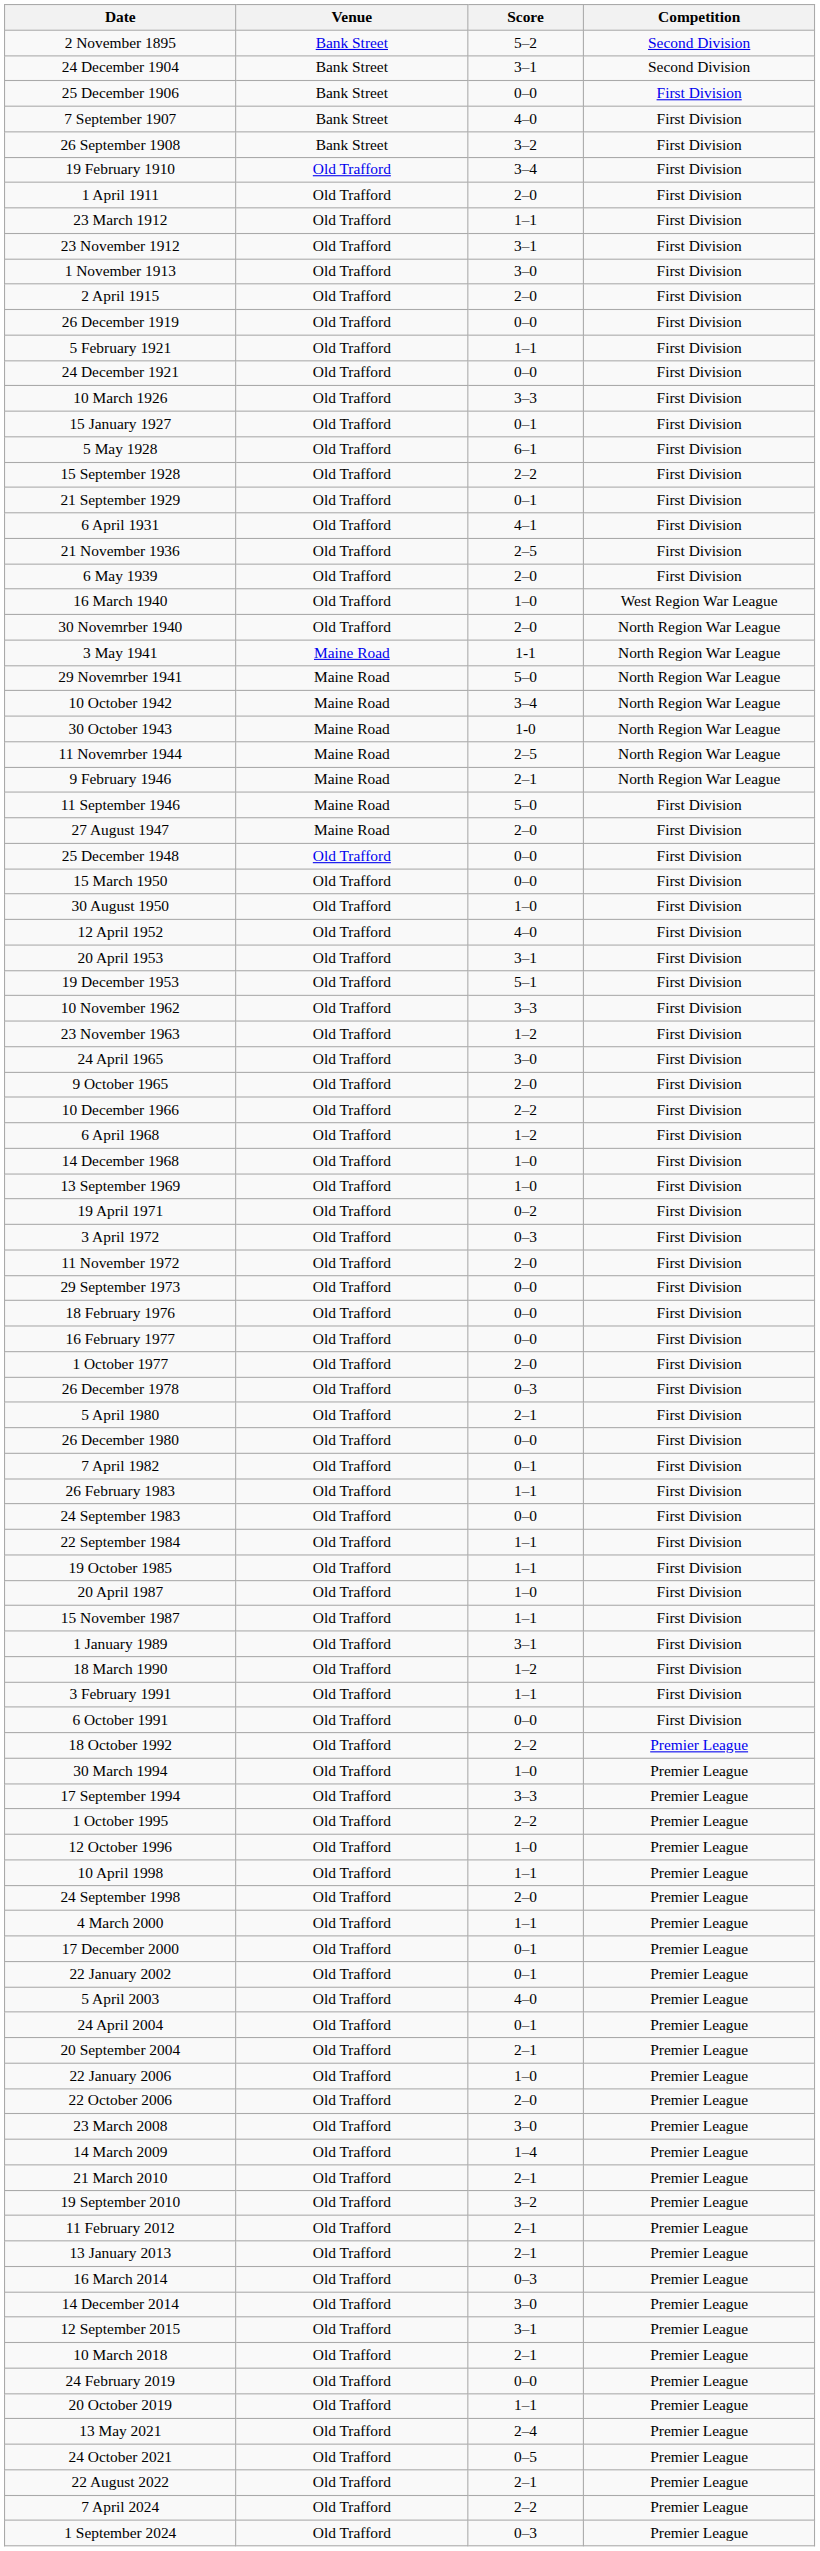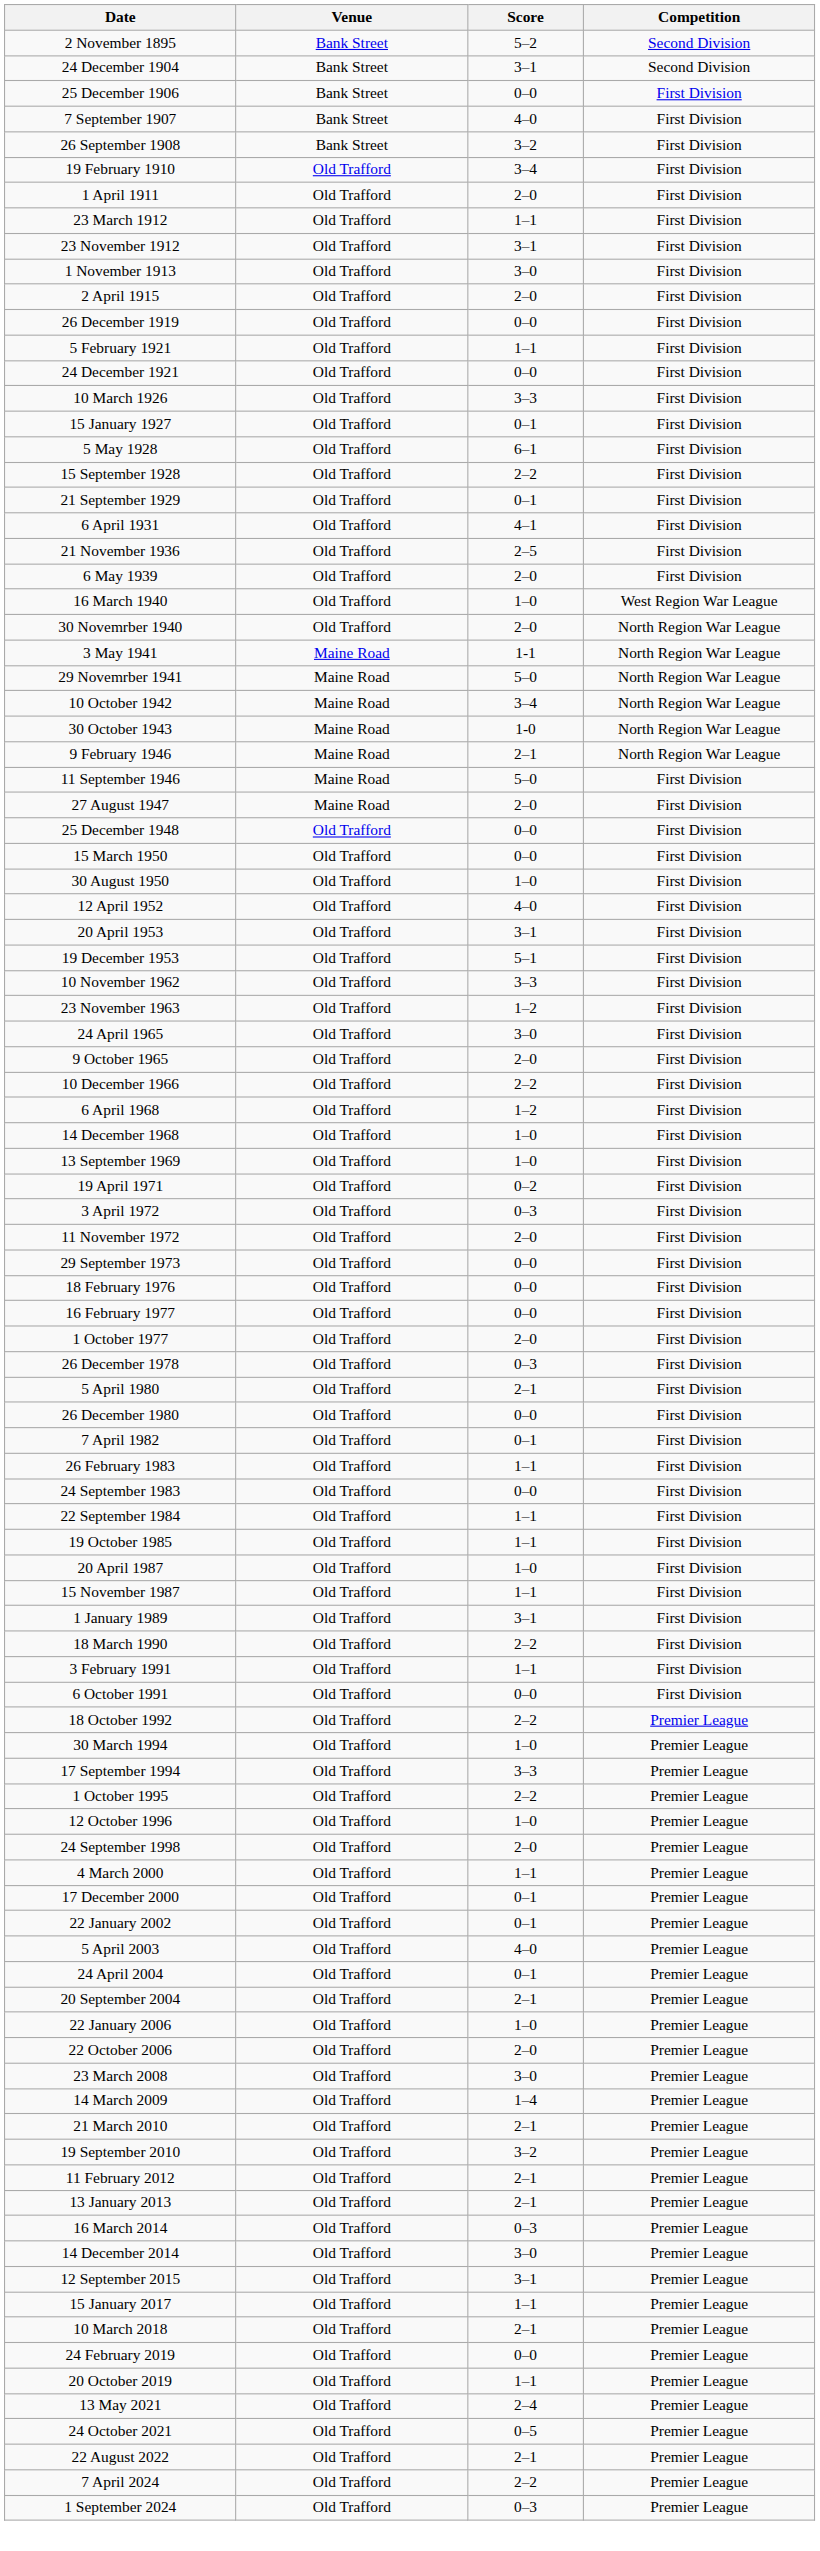 <table class="wikitable" style="font-size:90%;width:60%;text-align:center">
 <tr>
 <th width=20%>Date</th>
 <th width=20%>Venue</th>
 <th width=10%>Score</th>
 <th width=20%>Competition</th>
 </tr>
 <tr>
 <td>2 November 1895</td>
 <td><a href='#'>Bank Street</a></td>
 <td align="center">5–2</td>
 <td><a href='#'>Second Division</a></td>
 </tr>
 <tr>
 <td>24 December 1904</td>
 <td>Bank Street</td>
 <td align="center">3–1</td>
 <td>Second Division</td>
 </tr>
 <tr>
 <td>25 December 1906</td>
 <td>Bank Street</td>
 <td align="center">0–0</td>
 <td><a href='#'>First Division</a></td>
 </tr>
 <tr>
 <td>7 September 1907</td>
 <td>Bank Street</td>
 <td align="center">4–0</td>
 <td>First Division</td>
 </tr>
 <tr>
 <td>26 September 1908</td>
 <td>Bank Street</td>
 <td align="center">3–2</td>
 <td>First Division</td>
 </tr>
 <tr>
 <td>19 February 1910</td>
 <td><a href='#'>Old Trafford</a></td>
 <td align="center">3–4</td>
 <td>First Division</td>
 </tr>
 <tr>
 <td>1 April 1911</td>
 <td>Old Trafford</td>
 <td align="center">2–0</td>
 <td>First Division</td>
 </tr>
 <tr>
 <td>23 March 1912</td>
 <td>Old Trafford</td>
 <td align="center">1–1</td>
 <td>First Division</td>
 </tr>
 <tr>
 <td>23 November 1912</td>
 <td>Old Trafford</td>
 <td align="center">3–1</td>
 <td>First Division</td>
 </tr>
 <tr>
 <td>1 November 1913</td>
 <td>Old Trafford</td>
 <td align="center">3–0</td>
 <td>First Division</td>
 </tr>
 <tr>
 <td>2 April 1915</td>
 <td>Old Trafford</td>
 <td align="center">2–0</td>
 <td>First Division</td>
 </tr>
 <tr>
 <td>26 December 1919</td>
 <td>Old Trafford</td>
 <td align="center">0–0</td>
 <td>First Division</td>
 </tr>
 <tr>
 <td>5 February 1921</td>
 <td>Old Trafford</td>
 <td align="center">1–1</td>
 <td>First Division</td>
 </tr>
 <tr>
 <td>24 December 1921</td>
 <td>Old Trafford</td>
 <td align="center">0–0</td>
 <td>First Division</td>
 </tr>
 <tr>
 <td>10 March 1926</td>
 <td>Old Trafford</td>
 <td align="center">3–3</td>
 <td>First Division</td>
 </tr>
 <tr>
 <td>15 January 1927</td>
 <td>Old Trafford</td>
 <td align="center">0–1</td>
 <td>First Division</td>
 </tr>
 <tr>
 <td>5 May 1928</td>
 <td>Old Trafford</td>
 <td align="center">6–1</td>
 <td>First Division</td>
 </tr>
 <tr>
 <td>15 September 1928</td>
 <td>Old Trafford</td>
 <td align="center">2–2</td>
 <td>First Division</td>
 </tr>
 <tr>
 <td>21 September 1929</td>
 <td>Old Trafford</td>
 <td align="center">0–1</td>
 <td>First Division</td>
 </tr>
 <tr>
 <td>6 April 1931</td>
 <td>Old Trafford</td>
 <td align="center">4–1</td>
 <td>First Division</td>
 </tr>
 <tr>
 <td>21 November 1936</td>
 <td>Old Trafford</td>
 <td align="center">2–5</td>
 <td>First Division</td>
 </tr>
 <tr>
 <td>6 May 1939</td>
 <td>Old Trafford</td>
 <td align="center">2–0</td>
 <td>First Division</td>
 </tr>
 <tr>
 <td>16 March 1940</td>
 <td>Old Trafford</td>
 <td align="center">1–0</td>
 <td>West Region War League</td>
 </tr>
 <tr>
 <td>30 Novemrber 1940</td>
 <td>Old Trafford</td>
 <td align="center">2–0</td>
 <td>North Region War League</td>
 </tr>
 <tr>
 <td>3 May 1941</td>
 <td><a href='#'>Maine Road</a></td>
 <td align="center">1-1</td>
 <td>North Region War League</td>
 </tr>
 <tr>
 <td>29 Novemrber 1941</td>
 <td>Maine Road</td>
 <td align="center">5–0</td>
 <td>North Region War League</td>
 </tr>
 <tr>
 <td>10 October 1942</td>
 <td>Maine Road</td>
 <td align="center">3–4</td>
 <td>North Region War League</td>
 </tr>
 <tr>
 <td>30 October 1943</td>
 <td>Maine Road</td>
 <td align="center">1-0</td>
-<td>North Region War League</td>
-</tr>
-<tr>
-<td>11 Novemrber 1944</td>
-<td>Maine Road</td>
-<td align="center">2–5</td>
 <td>North Region War League</td>
 </tr>
 <tr>
 <td>9 February 1946</td>
 <td>Maine Road</td>
 <td align="center">2–1</td>
 <td>North Region War League</td>
 </tr>
 <tr>
 <td>11 September 1946</td>
 <td>Maine Road</td>
 <td align="center">5–0</td>
 <td>First Division</td>
 </tr>
 <tr>
 <td>27 August 1947</td>
 <td>Maine Road</td>
 <td align="center">2–0</td>
 <td>First Division</td>
 </tr>
 <tr>
 <td>25 December 1948</td>
 <td><a href='#'>Old Trafford</a></td>
 <td align="center">0–0</td>
 <td>First Division</td>
 </tr>
 <tr>
 <td>15 March 1950</td>
 <td>Old Trafford</td>
 <td align="center">0–0</td>
 <td>First Division</td>
 </tr>
 <tr>
 <td>30 August 1950</td>
 <td>Old Trafford</td>
 <td align="center">1–0</td>
 <td>First Division</td>
 </tr>
 <tr>
 <td>12 April 1952</td>
 <td>Old Trafford</td>
 <td align="center">4–0</td>
 <td>First Division</td>
 </tr>
 <tr>
 <td>20 April 1953</td>
 <td>Old Trafford</td>
 <td align="center">3–1</td>
 <td>First Division</td>
 </tr>
 <tr>
 <td>19 December 1953</td>
 <td>Old Trafford</td>
 <td align="center">5–1</td>
 <td>First Division</td>
 </tr>
 <tr>
 <td>10 November 1962</td>
 <td>Old Trafford</td>
 <td align="center">3–3</td>
 <td>First Division</td>
 </tr>
 <tr>
 <td>23 November 1963</td>
 <td>Old Trafford</td>
 <td align="center">1–2</td>
 <td>First Division</td>
 </tr>
 <tr>
 <td>24 April 1965</td>
 <td>Old Trafford</td>
 <td align="center">3–0</td>
 <td>First Division</td>
 </tr>
 <tr>
 <td>9 October 1965</td>
 <td>Old Trafford</td>
 <td align="center">2–0</td>
 <td>First Division</td>
 </tr>
 <tr>
 <td>10 December 1966</td>
 <td>Old Trafford</td>
 <td align="center">2–2</td>
 <td>First Division</td>
 </tr>
 <tr>
 <td>6 April 1968</td>
 <td>Old Trafford</td>
 <td align="center">1–2</td>
 <td>First Division</td>
 </tr>
 <tr>
 <td>14 December 1968</td>
 <td>Old Trafford</td>
 <td align="center">1–0</td>
 <td>First Division</td>
 </tr>
 <tr>
 <td>13 September 1969</td>
 <td>Old Trafford</td>
 <td align="center">1–0</td>
 <td>First Division</td>
 </tr>
 <tr>
 <td>19 April 1971</td>
 <td>Old Trafford</td>
 <td align="center">0–2</td>
 <td>First Division</td>
 </tr>
 <tr>
 <td>3 April 1972</td>
 <td>Old Trafford</td>
 <td align="center">0–3</td>
 <td>First Division</td>
 </tr>
 <tr>
 <td>11 November 1972</td>
 <td>Old Trafford</td>
 <td align="center">2–0</td>
 <td>First Division</td>
 </tr>
 <tr>
 <td>29 September 1973</td>
 <td>Old Trafford</td>
 <td align="center">0–0</td>
 <td>First Division</td>
 </tr>
 <tr>
 <td>18 February 1976</td>
 <td>Old Trafford</td>
 <td align="center">0–0</td>
 <td>First Division</td>
 </tr>
 <tr>
 <td>16 February 1977</td>
 <td>Old Trafford</td>
 <td align="center">0–0</td>
 <td>First Division</td>
 </tr>
 <tr>
 <td>1 October 1977</td>
 <td>Old Trafford</td>
 <td align="center">2–0</td>
 <td>First Division</td>
 </tr>
 <tr>
 <td>26 December 1978</td>
 <td>Old Trafford</td>
 <td align="center">0–3</td>
 <td>First Division</td>
 </tr>
 <tr>
 <td>5 April 1980</td>
 <td>Old Trafford</td>
 <td align="center">2–1</td>
 <td>First Division</td>
 </tr>
 <tr>
 <td>26 December 1980</td>
 <td>Old Trafford</td>
 <td align="center">0–0</td>
 <td>First Division</td>
 </tr>
 <tr>
 <td>7 April 1982</td>
 <td>Old Trafford</td>
 <td align="center">0–1</td>
 <td>First Division</td>
 </tr>
 <tr>
 <td>26 February 1983</td>
 <td>Old Trafford</td>
 <td align="center">1–1</td>
 <td>First Division</td>
 </tr>
 <tr>
 <td>24 September 1983</td>
 <td>Old Trafford</td>
 <td align="center">0–0</td>
 <td>First Division</td>
 </tr>
 <tr>
 <td>22 September 1984</td>
 <td>Old Trafford</td>
 <td align="center">1–1</td>
 <td>First Division</td>
 </tr>
 <tr>
 <td>19 October 1985</td>
 <td>Old Trafford</td>
 <td align="center">1–1</td>
 <td>First Division</td>
 </tr>
 <tr>
 <td>20 April 1987</td>
 <td>Old Trafford</td>
 <td align="center">1–0</td>
 <td>First Division</td>
 </tr>
 <tr>
 <td>15 November 1987</td>
 <td>Old Trafford</td>
 <td align="center">1–1</td>
 <td>First Division</td>
 </tr>
 <tr>
 <td>1 January 1989</td>
 <td>Old Trafford</td>
 <td align="center">3–1</td>
 <td>First Division</td>
 </tr>
 <tr>
 <td>18 March 1990</td>
 <td>Old Trafford</td>
-<td align="center">1–2</td>
+<td align="center">2–2</td>
 <td>First Division</td>
 </tr>
 <tr>
 <td>3 February 1991</td>
 <td>Old Trafford</td>
 <td align="center">1–1</td>
 <td>First Division</td>
 </tr>
 <tr>
 <td>6 October 1991</td>
 <td>Old Trafford</td>
 <td align="center">0–0</td>
 <td>First Division</td>
 </tr>
 <tr>
 <td>18 October 1992</td>
 <td>Old Trafford</td>
 <td align="center">2–2</td>
 <td><a href='#'>Premier League</a></td>
 </tr>
 <tr>
 <td>30 March 1994</td>
 <td>Old Trafford</td>
 <td align="center">1–0</td>
 <td>Premier League</td>
 </tr>
 <tr>
 <td>17 September 1994</td>
 <td>Old Trafford</td>
 <td align="center">3–3</td>
 <td>Premier League</td>
 </tr>
 <tr>
 <td>1 October 1995</td>
 <td>Old Trafford</td>
 <td align="center">2–2</td>
 <td>Premier League</td>
 </tr>
 <tr>
 <td>12 October 1996</td>
 <td>Old Trafford</td>
 <td align="center">1–0</td>
-<td>Premier League</td>
-</tr>
-<tr>
-<td>10 April 1998</td>
-<td>Old Trafford</td>
-<td align="center">1–1</td>
 <td>Premier League</td>
 </tr>
 <tr>
 <td>24 September 1998</td>
 <td>Old Trafford</td>
 <td align="center">2–0</td>
 <td>Premier League</td>
 </tr>
 <tr>
 <td>4 March 2000</td>
 <td>Old Trafford</td>
 <td align="center">1–1</td>
 <td>Premier League</td>
 </tr>
 <tr>
 <td>17 December 2000</td>
 <td>Old Trafford</td>
 <td align="center">0–1</td>
 <td>Premier League</td>
 </tr>
 <tr>
 <td>22 January 2002</td>
 <td>Old Trafford</td>
 <td align="center">0–1</td>
 <td>Premier League</td>
 </tr>
 <tr>
 <td>5 April 2003</td>
 <td>Old Trafford</td>
 <td align="center">4–0</td>
 <td>Premier League</td>
 </tr>
 <tr>
 <td>24 April 2004</td>
 <td>Old Trafford</td>
 <td align="center">0–1</td>
 <td>Premier League</td>
 </tr>
 <tr>
 <td>20 September 2004</td>
 <td>Old Trafford</td>
 <td align="center">2–1</td>
 <td>Premier League</td>
 </tr>
 <tr>
 <td>22 January 2006</td>
 <td>Old Trafford</td>
 <td align="center">1–0</td>
 <td>Premier League</td>
 </tr>
 <tr>
 <td>22 October 2006</td>
 <td>Old Trafford</td>
 <td align="center">2–0</td>
 <td>Premier League</td>
 </tr>
 <tr>
 <td>23 March 2008</td>
 <td>Old Trafford</td>
 <td align="center">3–0</td>
 <td>Premier League</td>
 </tr>
 <tr>
 <td>14 March 2009</td>
 <td>Old Trafford</td>
 <td align="center">1–4</td>
 <td>Premier League</td>
 </tr>
 <tr>
 <td>21 March 2010</td>
 <td>Old Trafford</td>
 <td align="center">2–1</td>
 <td>Premier League</td>
 </tr>
 <tr>
 <td>19 September 2010</td>
 <td>Old Trafford</td>
 <td align="center">3–2</td>
 <td>Premier League</td>
 </tr>
 <tr>
 <td>11 February 2012</td>
 <td>Old Trafford</td>
 <td align="center">2–1</td>
 <td>Premier League</td>
 </tr>
 <tr>
 <td>13 January 2013</td>
 <td>Old Trafford</td>
 <td align="center">2–1</td>
 <td>Premier League</td>
 </tr>
 <tr>
 <td>16 March 2014</td>
 <td>Old Trafford</td>
 <td align="center">0–3</td>
 <td>Premier League</td>
 </tr>
 <tr>
 <td>14 December 2014</td>
 <td>Old Trafford</td>
 <td align="center">3–0</td>
 <td>Premier League</td>
 </tr>
 <tr>
 <td>12 September 2015</td>
 <td>Old Trafford</td>
 <td align="center">3–1</td>
 <td>Premier League</td>
 </tr>
 <tr>
+<td>15 January 2017</td>
+<td>Old Trafford</td>
+<td align="center">1–1</td>
+<td>Premier League</td>
+</tr>
+<tr>
 <td>10 March 2018</td>
 <td>Old Trafford</td>
 <td align="center">2–1</td>
 <td>Premier League</td>
 </tr>
 <tr>
 <td>24 February 2019</td>
 <td>Old Trafford</td>
 <td align="center">0–0</td>
 <td>Premier League</td>
 </tr>
 <tr>
 <td>20 October 2019</td>
 <td>Old Trafford</td>
 <td align="center">1–1</td>
 <td>Premier League</td>
 </tr>
 <tr>
 <td>13 May 2021</td>
 <td>Old Trafford</td>
 <td align="center">2–4</td>
 <td>Premier League</td>
 </tr>
 <tr>
 <td>24 October 2021</td>
 <td>Old Trafford</td>
 <td align="center">0–5</td>
 <td>Premier League</td>
 </tr>
 <tr>
 <td>22 August 2022</td>
 <td>Old Trafford</td>
 <td align="center">2–1</td>
 <td>Premier League</td>
 </tr>
 <tr>
 <td>7 April 2024</td>
 <td>Old Trafford</td>
 <td align="center">2–2</td>
 <td>Premier League</td>
 </tr>
 <tr>
 <td>1 September 2024</td>
 <td>Old Trafford</td>
 <td align="center">0–3</td>
 <td>Premier League</td>
 </tr>
 </table>
